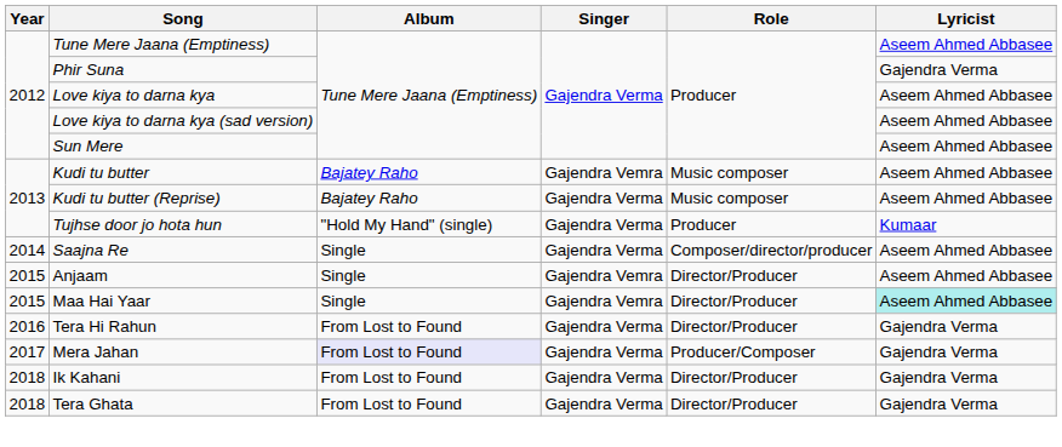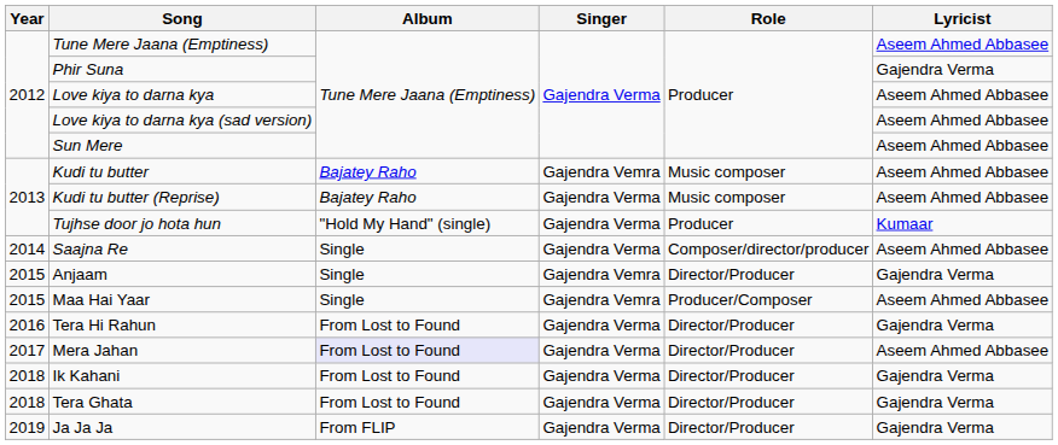 <table class="wikitable" style="font-size:95%;">
 <tr>
 <th>Year</th>
 <th>Song</th>
 <th>Album</th>
 <th>Singer</th>
 <th>Role</th>
 <th>Lyricist</th>
 </tr>
 <tr>
 <td rowspan="5">2012</td>
 <td><em>Tune Mere Jaana (Emptiness)</em></td>
 <td rowspan="5"><em>Tune Mere Jaana (Emptiness)</em></td>
 <td rowspan="5"><a href='#'>Gajendra Verma</a></td>
 <td rowspan="5">Producer</td>
 <td><a href='#'>Aseem Ahmed Abbasee</a></td>
 </tr>
 <tr>
 <td><em>Phir Suna</em></td>
 <td>Gajendra Verma</td>
 </tr>
 <tr>
 <td><em>Love kiya to darna kya</em></td>
 <td>Aseem Ahmed Abbasee</td>
 </tr>
 <tr>
 <td><em>Love kiya to darna kya (sad version)</em></td>
 <td>Aseem Ahmed Abbasee</td>
 </tr>
 <tr>
 <td><em>Sun Mere</em></td>
 <td>Aseem Ahmed Abbasee</td>
 </tr>
 <tr>
 <td rowspan="3">2013</td>
 <td><em>Kudi tu butter</em></td>
 <td><em><a href='#'>Bajatey Raho</a></em></td>
 <td>Gajendra Vemra</td>
 <td>Music composer</td>
 <td>Aseem Ahmed Abbasee</td>
 </tr>
 <tr>
 <td><em>Kudi tu butter (Reprise)</em></td>
 <td><em>Bajatey Raho</em></td>
 <td>Gajendra Verma</td>
 <td>Music composer</td>
 <td>Aseem Ahmed Abbasee</td>
 </tr>
 <tr>
 <td><em>Tujhse door jo hota hun</em></td>
 <td>"Hold My Hand" (single)</td>
 <td>Gajendra Verma</td>
 <td>Producer</td>
 <td><a href='#'>Kumaar</a></td>
 </tr>
 <tr>
 <td>2014</td>
 <td><em>Saajna Re</em></td>
 <td>Single</td>
 <td>Gajendra Verma</td>
 <td>Composer/director/producer</td>
 <td>Aseem Ahmed Abbasee</td>
 </tr>
 <tr>
 <td>2015</td>
 <td>Anjaam</td>
 <td>Single</td>
 <td>Gajendra Vemra</td>
 <td>Director/Producer</td>
-<td>Aseem Ahmed Abbasee</td>
+<td>Gajendra Verma</td>
 </tr>
 <tr>
 <td>2015</td>
 <td>Maa Hai Yaar</td>
 <td>Single</td>
 <td>Gajendra Vemra</td>
-<td>Director/Producer</td>
-<td style="background: paleturquoise;">Aseem Ahmed Abbasee</td>
+<td>Producer/Composer</td>
+<td>Aseem Ahmed Abbasee</td>
 </tr>
 <tr>
 <td>2016</td>
 <td>Tera Hi Rahun</td>
 <td>From Lost to Found</td>
 <td>Gajendra Verma</td>
 <td>Director/Producer</td>
 <td>Gajendra Verma</td>
 </tr>
 <tr>
 <td>2017</td>
 <td>Mera Jahan </td>
 <td style="background: lavender;">From Lost to Found</td>
 <td>Gajendra Verma</td>
-<td>Producer/Composer</td>
-<td>Gajendra Verma</td>
+<td>Director/Producer</td>
+<td>Aseem Ahmed Abbasee</td>
 </tr>
 <tr>
 <td>2018</td>
 <td>Ik Kahani </td>
 <td>From Lost to Found</td>
 <td>Gajendra Verma</td>
 <td>Director/Producer</td>
 <td>Gajendra Verma</td>
 </tr>
 <tr>
 <td>2018</td>
 <td>Tera Ghata </td>
 <td>From Lost to Found</td>
 <td>Gajendra Verma</td>
 <td>Director/Producer</td>
 <td>Gajendra Verma</td>
 </tr>
+<tr>
+<td>2019</td>
+<td>Ja Ja Ja</td>
+<td>From FLIP</td>
+<td>Gajendra Verma</td>
+<td>Director/Producer</td>
+<td>Gajendra Verma</td>
+</tr>
 </table>
